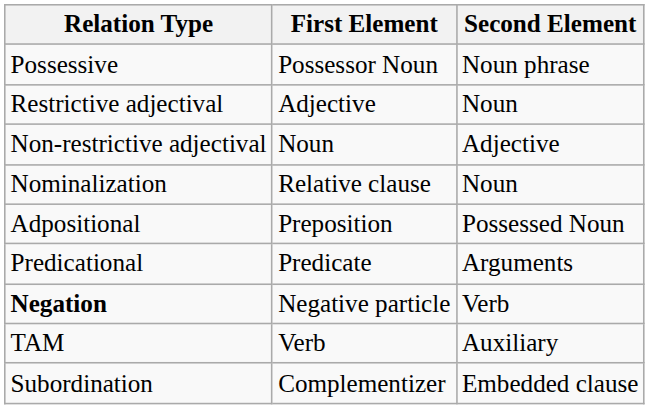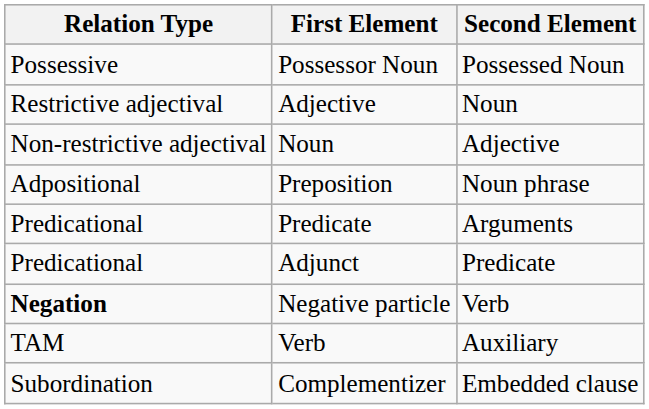 <table class="wikitable">
 <tr>
 <th>Relation Type</th>
 <th>First Element</th>
 <th>Second Element</th>
 </tr>
 <tr>
 <td>Possessive</td>
 <td>Possessor Noun</td>
-<td>Noun phrase</td>
+<td>Possessed Noun</td>
 </tr>
 <tr>
 <td>Restrictive adjectival</td>
 <td>Adjective</td>
 <td>Noun</td>
 </tr>
 <tr>
 <td>Non-restrictive adjectival</td>
 <td>Noun</td>
 <td>Adjective</td>
 </tr>
 <tr>
-<td>Nominalization</td>
-<td>Relative clause</td>
-<td>Noun</td>
-</tr>
-<tr>
 <td>Adpositional</td>
 <td>Preposition</td>
-<td>Possessed Noun</td>
+<td>Noun phrase</td>
 </tr>
 <tr>
 <td>Predicational</td>
 <td>Predicate</td>
 <td>Arguments</td>
+</tr>
+<tr>
+<td>Predicational</td>
+<td>Adjunct</td>
+<td>Predicate</td>
 </tr>
 <tr>
 <td><strong>Negation</strong></td>
 <td>Negative particle</td>
 <td>Verb</td>
 </tr>
 <tr>
 <td>TAM</td>
 <td>Verb</td>
 <td>Auxiliary</td>
 </tr>
 <tr>
 <td>Subordination</td>
 <td>Complementizer</td>
 <td>Embedded clause</td>
 </tr>
 </table>
